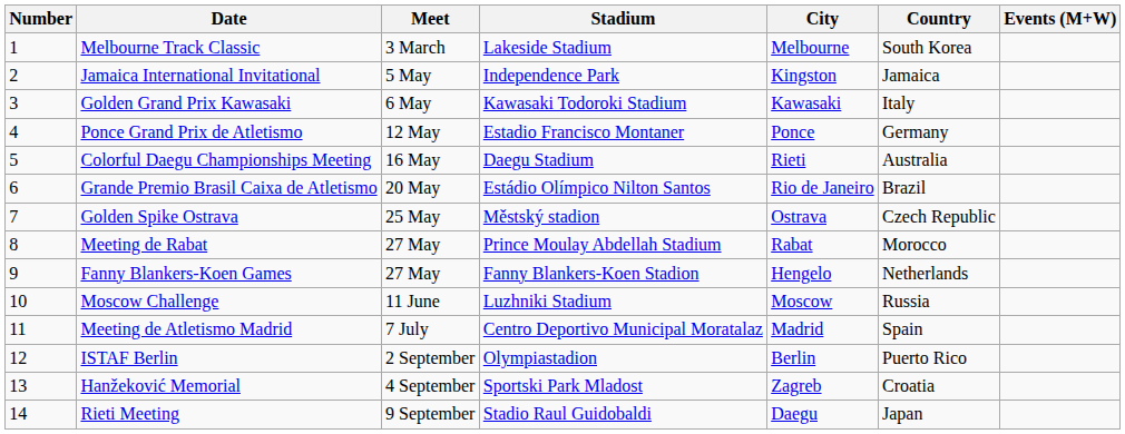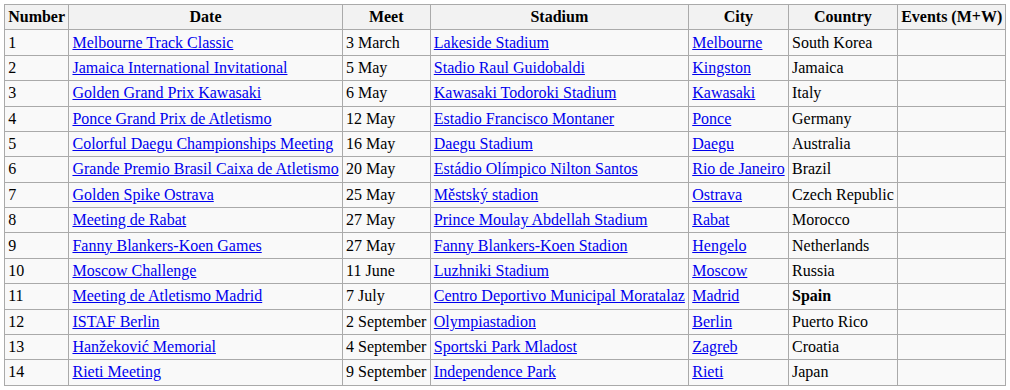 <table class="wikitable sortable">
 <tr>
 <th>Number</th>
 <th>Date</th>
 <th>Meet</th>
 <th>Stadium</th>
 <th>City</th>
 <th>Country</th>
 <th>Events (M+W)</th>
 </tr>
 <tr>
 <td>1</td>
 <td><a href='#'>Melbourne Track Classic</a></td>
 <td>3 March</td>
 <td><a href='#'>Lakeside Stadium</a></td>
 <td><a href='#'>Melbourne</a></td>
 <td>South Korea</td>
 <td></td>
 </tr>
 <tr>
 <td>2</td>
 <td><a href='#'>Jamaica International Invitational</a></td>
 <td>5 May</td>
-<td><a href='#'>Independence Park</a></td>
+<td><a href='#'>Stadio Raul Guidobaldi</a></td>
 <td><a href='#'>Kingston</a></td>
 <td>Jamaica</td>
 <td></td>
 </tr>
 <tr>
 <td>3</td>
 <td><a href='#'>Golden Grand Prix Kawasaki</a></td>
 <td>6 May</td>
 <td><a href='#'>Kawasaki Todoroki Stadium</a></td>
 <td><a href='#'>Kawasaki</a></td>
 <td>Italy</td>
 <td></td>
 </tr>
 <tr>
 <td>4</td>
 <td><a href='#'>Ponce Grand Prix de Atletismo</a></td>
 <td>12 May</td>
 <td><a href='#'>Estadio Francisco Montaner</a></td>
 <td><a href='#'>Ponce</a></td>
 <td>Germany</td>
 <td></td>
 </tr>
 <tr>
 <td>5</td>
 <td><a href='#'>Colorful Daegu Championships Meeting</a></td>
 <td>16 May</td>
 <td><a href='#'>Daegu Stadium</a></td>
-<td><a href='#'>Rieti</a></td>
+<td><a href='#'>Daegu</a></td>
 <td>Australia</td>
 <td></td>
 </tr>
 <tr>
 <td>6</td>
 <td><a href='#'>Grande Premio Brasil Caixa de Atletismo</a></td>
 <td>20 May</td>
 <td><a href='#'>Estádio Olímpico Nilton Santos</a></td>
 <td><a href='#'>Rio de Janeiro</a></td>
 <td>Brazil</td>
 <td></td>
 </tr>
 <tr>
 <td>7</td>
 <td><a href='#'>Golden Spike Ostrava</a></td>
 <td>25 May</td>
 <td><a href='#'>Městský stadion</a></td>
 <td><a href='#'>Ostrava</a></td>
 <td>Czech Republic</td>
 <td></td>
 </tr>
 <tr>
 <td>8</td>
 <td><a href='#'>Meeting de Rabat</a></td>
 <td>27 May</td>
 <td><a href='#'>Prince Moulay Abdellah Stadium</a></td>
 <td><a href='#'>Rabat</a></td>
 <td>Morocco</td>
 <td></td>
 </tr>
 <tr>
 <td>9</td>
 <td><a href='#'>Fanny Blankers-Koen Games</a></td>
 <td>27 May</td>
 <td><a href='#'>Fanny Blankers-Koen Stadion</a></td>
 <td><a href='#'>Hengelo</a></td>
 <td>Netherlands</td>
 <td></td>
 </tr>
 <tr>
 <td>10</td>
 <td><a href='#'>Moscow Challenge</a></td>
 <td>11 June</td>
 <td><a href='#'>Luzhniki Stadium</a></td>
 <td><a href='#'>Moscow</a></td>
 <td>Russia</td>
 <td></td>
 </tr>
 <tr>
 <td>11</td>
 <td><a href='#'>Meeting de Atletismo Madrid</a></td>
 <td>7 July</td>
 <td><a href='#'>Centro Deportivo Municipal Moratalaz</a></td>
 <td><a href='#'>Madrid</a></td>
-<td>Spain</td>
+<td><strong>Spain</strong></td>
 <td></td>
 </tr>
 <tr>
 <td>12</td>
 <td><a href='#'>ISTAF Berlin</a></td>
 <td>2 September</td>
 <td><a href='#'>Olympiastadion</a></td>
 <td><a href='#'>Berlin</a></td>
 <td>Puerto Rico</td>
 <td></td>
 </tr>
 <tr>
 <td>13</td>
 <td><a href='#'>Hanžeković Memorial</a></td>
 <td>4 September</td>
 <td><a href='#'>Sportski Park Mladost</a></td>
 <td><a href='#'>Zagreb</a></td>
 <td>Croatia</td>
 <td></td>
 </tr>
 <tr>
 <td>14</td>
 <td><a href='#'>Rieti Meeting</a></td>
 <td>9 September</td>
-<td><a href='#'>Stadio Raul Guidobaldi</a></td>
-<td><a href='#'>Daegu</a></td>
+<td><a href='#'>Independence Park</a></td>
+<td><a href='#'>Rieti</a></td>
 <td>Japan</td>
 <td></td>
 </tr>
 </table>
